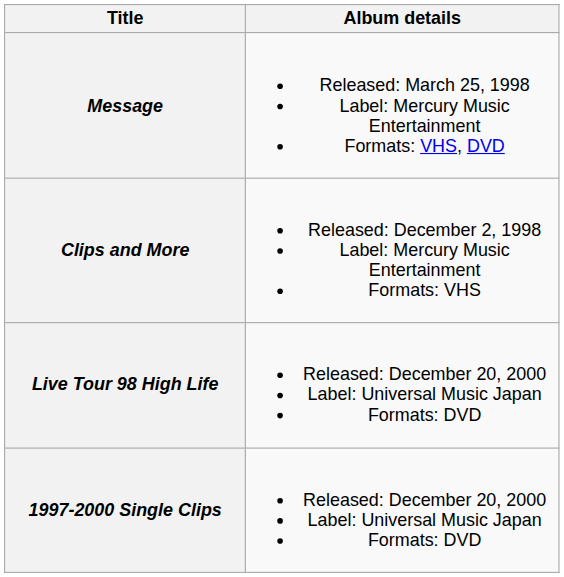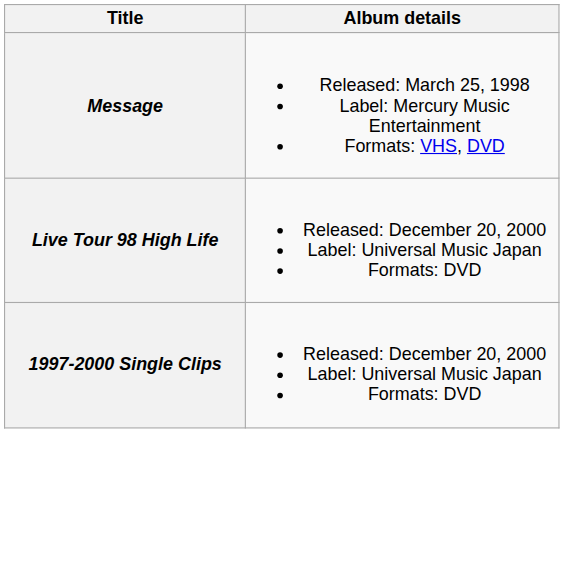 <table class="wikitable plainrowheaders" style="text-align:center;">
 <tr>
 <th scope="col" rowspan="1" style="width:13em;">Title</th>
 <th scope="col" rowspan="1" style="width:17em;">Album details</th>
 </tr>
 <tr>
 <th scope="row"><em>Message</em></th>
 <td><br><ul><li>Released: March 25, 1998</li><li>Label: Mercury Music Entertainment</li><li>Formats: <a href='#'>VHS</a>, <a href='#'>DVD</a></li></ul></td>
 </tr>
 <tr>
-<th scope="row"><em>Clips and More</em></th>
-<td><br><ul><li>Released: December 2, 1998</li><li>Label: Mercury Music Entertainment</li><li>Formats: VHS</li></ul></td>
-</tr>
-<tr>
 <th scope="row"><em>Live Tour 98 High Life</em></th>
 <td><br><ul><li>Released: December 20, 2000</li><li>Label: Universal Music Japan</li><li>Formats: DVD</li></ul></td>
 </tr>
 <tr>
 <th scope="row"><em>1997-2000 Single Clips</em></th>
 <td><br><ul><li>Released: December 20, 2000</li><li>Label: Universal Music Japan</li><li>Formats: DVD</li></ul></td>
 </tr>
 </table>
